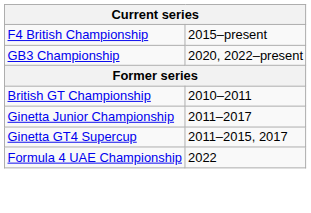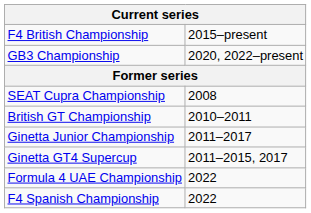 <table class="wikitable" border="1" style="font-size:85%;">
 <tr>
 <th colspan=2>Current series</th>
 </tr>
 <tr>
 <td><a href='#'>F4 British Championship</a></td>
 <td>2015–present</td>
 </tr>
 <tr>
 <td><a href='#'>GB3 Championship</a></td>
 <td>2020, 2022–present</td>
 </tr>
 <tr>
 <th colspan=2>Former series</th>
+</tr>
+<tr>
+<td><a href='#'>SEAT Cupra Championship</a></td>
+<td>2008</td>
 </tr>
 <tr>
 <td><a href='#'>British GT Championship</a></td>
 <td>2010–2011</td>
 </tr>
 <tr>
 <td><a href='#'>Ginetta Junior Championship</a></td>
 <td>2011–2017</td>
 </tr>
 <tr>
 <td><a href='#'>Ginetta GT4 Supercup</a></td>
 <td>2011–2015, 2017</td>
 </tr>
 <tr>
 <td><a href='#'>Formula 4 UAE Championship</a></td>
 <td>2022</td>
 </tr>
+<tr>
+<td><a href='#'>F4 Spanish Championship</a></td>
+<td>2022</td>
+</tr>
 </table>
